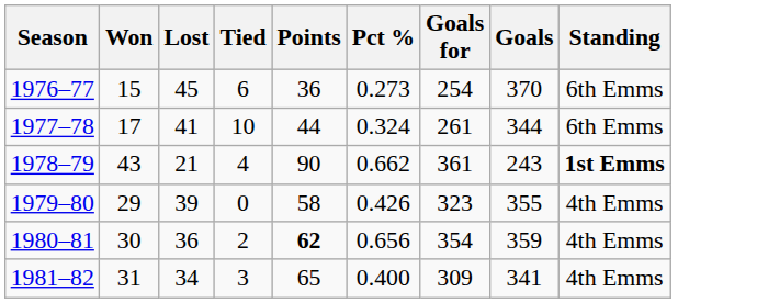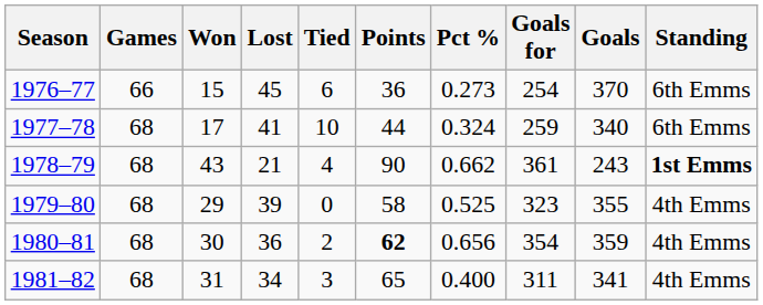 <table class="wikitable" style="text-align:center">
 <tr>
 <th>Season</th>
+<th>Games</th>
 <th>Won</th>
 <th>Lost</th>
 <th>Tied</th>
 <th>Points</th>
 <th>Pct %</th>
 <th>Goals<br>for</th>
 <th>Goals<br></th>
 <th>Standing</th>
 </tr>
 <tr>
 <td><a href='#'>1976–77</a></td>
+<td>66</td>
 <td>15</td>
 <td>45</td>
 <td>6</td>
 <td>36</td>
 <td>0.273</td>
 <td>254</td>
 <td>370</td>
 <td>6th Emms</td>
 </tr>
 <tr>
 <td><a href='#'>1977–78</a></td>
+<td>68</td>
 <td>17</td>
 <td>41</td>
 <td>10</td>
 <td>44</td>
 <td>0.324</td>
-<td>261</td>
-<td>344</td>
+<td>259</td>
+<td>340</td>
 <td>6th Emms</td>
 </tr>
 <tr>
 <td><a href='#'>1978–79</a></td>
+<td>68</td>
 <td>43</td>
 <td>21</td>
 <td>4</td>
 <td>90</td>
 <td>0.662</td>
 <td>361</td>
 <td>243</td>
 <td><strong>1st Emms</strong></td>
 </tr>
 <tr>
 <td><a href='#'>1979–80</a></td>
+<td>68</td>
 <td>29</td>
 <td>39</td>
 <td>0</td>
 <td>58</td>
-<td>0.426</td>
+<td>0.525</td>
 <td>323</td>
 <td>355</td>
 <td>4th Emms</td>
 </tr>
 <tr>
 <td><a href='#'>1980–81</a></td>
+<td>68</td>
 <td>30</td>
 <td>36</td>
 <td>2</td>
 <td><strong>62</strong></td>
 <td>0.656</td>
 <td>354</td>
 <td>359</td>
 <td>4th Emms</td>
 </tr>
 <tr>
 <td><a href='#'>1981–82</a></td>
+<td>68</td>
 <td>31</td>
 <td>34</td>
 <td>3</td>
 <td>65</td>
 <td>0.400</td>
-<td>309</td>
+<td>311</td>
 <td>341</td>
 <td>4th Emms</td>
 </tr>
 </table>
